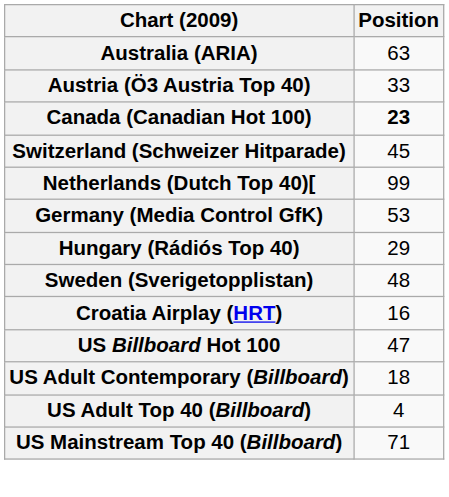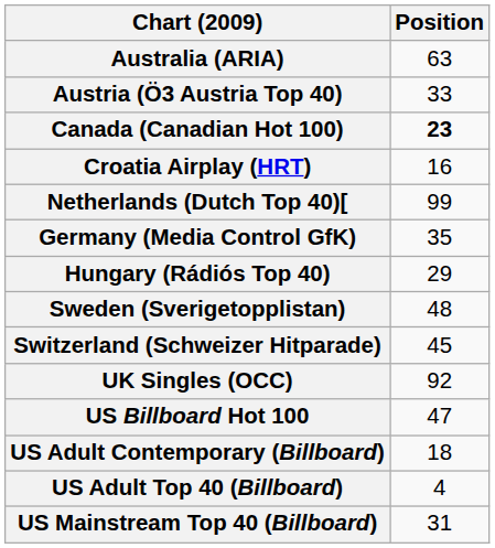 <table class="wikitable sortable plainrowheaders" style="text-align:center">
 <tr>
 <th scope="col">Chart (2009)</th>
 <th scope="col">Position</th>
 </tr>
 <tr>
 <th scope="row">Australia (ARIA)</th>
 <td align="center">63</td>
 </tr>
 <tr>
 <th scope="row">Austria (Ö3 Austria Top 40)</th>
 <td style="text-align:center;">33</td>
 </tr>
 <tr>
 <th scope="row">Canada (Canadian Hot 100)</th>
 <td style="text-align:center;"><strong>23</strong></td>
 </tr>
 <tr>
-<th scope="row">Switzerland (Schweizer Hitparade)</th>
-<td align="center">45</td>
+<th scope="row">Croatia Airplay (<a href='#'>HRT</a>)</th>
+<td style="text-align:center;">16</td>
 </tr>
 <tr>
 <th scope="row">Netherlands (Dutch Top 40)[</th>
 <td style="text-align:center;">99</td>
 </tr>
 <tr>
 <th scope="row">Germany (Media Control GfK)</th>
-<td style="text-align:center;">53</td>
+<td style="text-align:center;">35</td>
 </tr>
 <tr>
 <th scope="row">Hungary (Rádiós Top 40)</th>
 <td align="center">29</td>
 </tr>
 <tr>
 <th scope="row">Sweden (Sverigetopplistan)</th>
 <td style="text-align:center;">48</td>
 </tr>
 <tr>
-<th scope="row">Croatia Airplay (<a href='#'>HRT</a>)</th>
-<td style="text-align:center;">16</td>
+<th scope="row">Switzerland (Schweizer Hitparade)</th>
+<td align="center">45</td>
+</tr>
+<tr>
+<th scope="row">UK Singles (OCC)</th>
+<td style="text-align:center;">92</td>
 </tr>
 <tr>
 <th scope="row">US <em>Billboard</em> Hot 100</th>
 <td style="text-align:center;">47</td>
 </tr>
 <tr>
 <th scope="row">US Adult Contemporary (<em>Billboard</em>)</th>
 <td style="text-align:center;">18</td>
 </tr>
 <tr>
 <th scope="row">US Adult Top 40 (<em>Billboard</em>)</th>
 <td style="text-align:center;">4</td>
 </tr>
 <tr>
 <th scope="row">US Mainstream Top 40 (<em>Billboard</em>)</th>
-<td style="text-align:center;">71</td>
+<td style="text-align:center;">31</td>
 </tr>
 </table>
